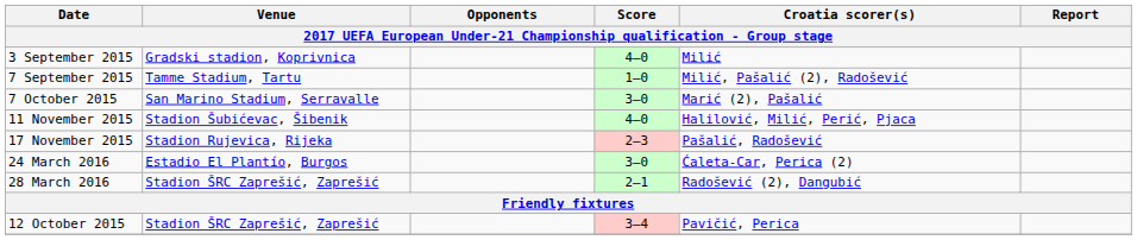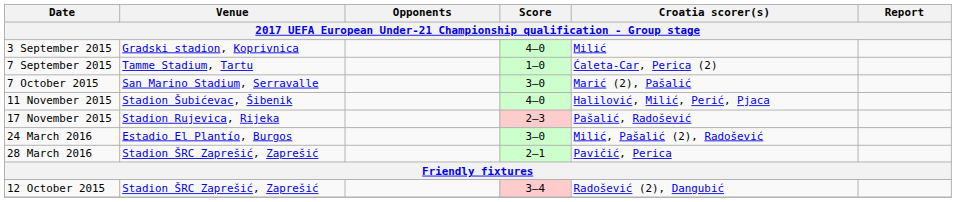 <table class="wikitable" style="font-size:95%;">
 <tr>
 <th width=125>Date</th>
 <th width=250>Venue</th>
 <th width=170>Opponents</th>
 <th width= 75>Score</th>
 <th width=320>Croatia scorer(s)</th>
 <th width=100>Report</th>
 </tr>
 <tr>
 <th colspan=7><a href='#'>2017 UEFA European Under-21 Championship qualification - Group stage</a></th>
 </tr>
 <tr>
 <td>3 September 2015</td>
 <td><a href='#'>Gradski stadion</a>, <a href='#'>Koprivnica</a></td>
 <td></td>
 <td align=center bgcolor=#CCFFCC>4–0</td>
 <td><a href='#'>Milić</a></td>
 <td></td>
 </tr>
 <tr>
 <td>7 September 2015</td>
 <td><a href='#'>Tamme Stadium</a>, <a href='#'>Tartu</a></td>
 <td></td>
 <td align=center bgcolor=#CCFFCC>1–0</td>
-<td><a href='#'>Milić</a>, <a href='#'>Pašalić</a> (2), <a href='#'>Radošević</a></td>
+<td><a href='#'>Ćaleta-Car</a>, <a href='#'>Perica</a> (2)</td>
 <td></td>
 </tr>
 <tr>
 <td>7 October 2015</td>
 <td><a href='#'>San Marino Stadium</a>, <a href='#'>Serravalle</a></td>
 <td></td>
 <td align=center bgcolor=#CCFFCC>3–0</td>
 <td><a href='#'>Marić</a> (2), <a href='#'>Pašalić</a></td>
 <td></td>
 </tr>
 <tr>
 <td>11 November 2015</td>
 <td><a href='#'>Stadion Šubićevac</a>, <a href='#'>Šibenik</a></td>
 <td></td>
 <td align=center bgcolor=#CCFFCC>4–0</td>
 <td><a href='#'>Halilović</a>, <a href='#'>Milić</a>, <a href='#'>Perić</a>, <a href='#'>Pjaca</a></td>
 <td></td>
 </tr>
 <tr>
 <td>17 November 2015</td>
 <td><a href='#'>Stadion Rujevica</a>, <a href='#'>Rijeka</a></td>
 <td></td>
 <td align=center bgcolor=#FFCCCC>2–3</td>
 <td><a href='#'>Pašalić</a>, <a href='#'>Radošević</a></td>
 <td></td>
 </tr>
 <tr>
 <td>24 March 2016</td>
 <td><a href='#'>Estadio El Plantío</a>, <a href='#'>Burgos</a></td>
 <td></td>
 <td align=center bgcolor=#CCFFCC>3–0</td>
-<td><a href='#'>Ćaleta-Car</a>, <a href='#'>Perica</a> (2)</td>
+<td><a href='#'>Milić</a>, <a href='#'>Pašalić</a> (2), <a href='#'>Radošević</a></td>
 <td></td>
 </tr>
 <tr>
 <td>28 March 2016</td>
 <td><a href='#'>Stadion ŠRC Zaprešić</a>, <a href='#'>Zaprešić</a></td>
 <td></td>
 <td align=center bgcolor=#CCFFCC>2–1</td>
-<td><a href='#'>Radošević</a> (2), <a href='#'>Dangubić</a></td>
+<td><a href='#'>Pavičić</a>, <a href='#'>Perica</a></td>
 <td></td>
 </tr>
 <tr>
 <th colspan=7><a href='#'>Friendly fixtures</a></th>
 </tr>
 <tr>
 <td>12 October 2015</td>
 <td><a href='#'>Stadion ŠRC Zaprešić</a>, <a href='#'>Zaprešić</a></td>
 <td></td>
 <td align=center bgcolor=#FFCCCC>3–4</td>
-<td><a href='#'>Pavičić</a>, <a href='#'>Perica</a></td>
+<td><a href='#'>Radošević</a> (2), <a href='#'>Dangubić</a></td>
 <td></td>
 </tr>
 <tr>
 </tr>
 </table>
